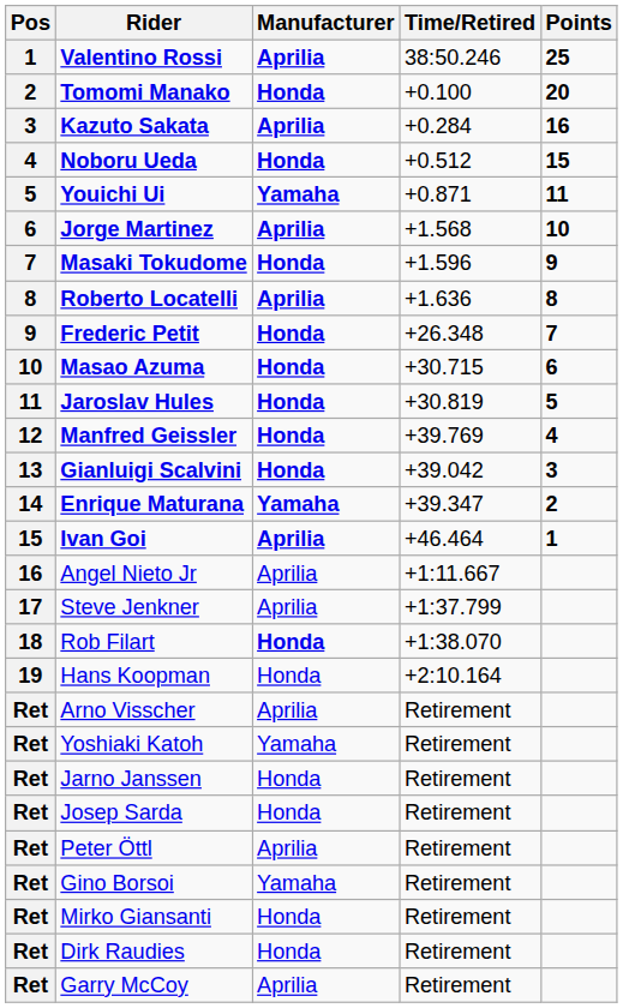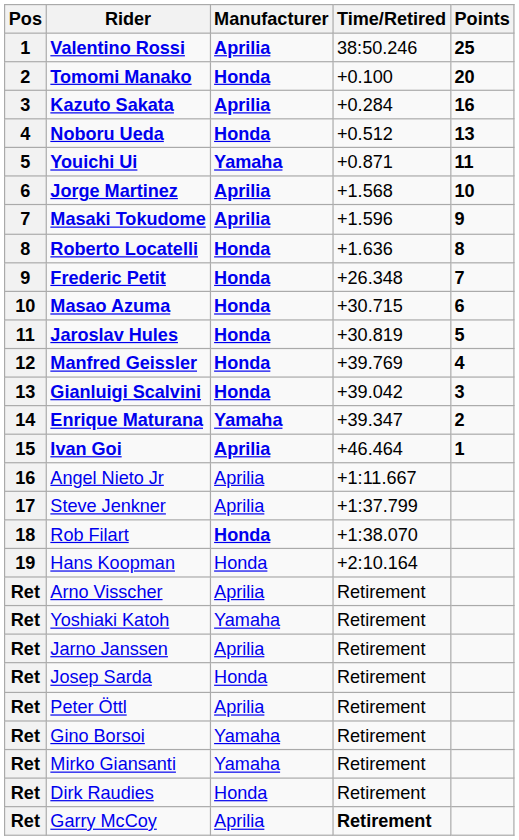 <table class="wikitable" style="font-size: 95%;">
 <tr>
 <th>Pos</th>
 <th>Rider</th>
 <th>Manufacturer</th>
 <th>Time/Retired</th>
 <th>Points</th>
 </tr>
 <tr>
 <th>1</th>
 <td> <strong><a href='#'>Valentino Rossi</a></strong></td>
 <td><strong><a href='#'>Aprilia</a></strong></td>
 <td>38:50.246</td>
 <td><strong>25</strong></td>
 </tr>
 <tr>
 <th>2</th>
 <td> <strong><a href='#'>Tomomi Manako</a></strong></td>
 <td><strong><a href='#'>Honda</a></strong></td>
 <td>+0.100</td>
 <td><strong>20</strong></td>
 </tr>
 <tr>
 <th>3</th>
 <td> <strong><a href='#'>Kazuto Sakata</a></strong></td>
 <td><strong><a href='#'>Aprilia</a></strong></td>
 <td>+0.284</td>
 <td><strong>16</strong></td>
 </tr>
 <tr>
 <th>4</th>
 <td> <strong><a href='#'>Noboru Ueda</a></strong></td>
 <td><strong><a href='#'>Honda</a></strong></td>
 <td>+0.512</td>
-<td><strong>15</strong></td>
+<td><strong>13</strong></td>
 </tr>
 <tr>
 <th>5</th>
 <td> <strong><a href='#'>Youichi Ui</a></strong></td>
 <td><strong><a href='#'>Yamaha</a></strong></td>
 <td>+0.871</td>
 <td><strong>11</strong></td>
 </tr>
 <tr>
 <th>6</th>
 <td> <strong><a href='#'>Jorge Martinez</a></strong></td>
 <td><strong><a href='#'>Aprilia</a></strong></td>
 <td>+1.568</td>
 <td><strong>10</strong></td>
 </tr>
 <tr>
 <th>7</th>
 <td> <strong><a href='#'>Masaki Tokudome</a></strong></td>
-<td><strong><a href='#'>Honda</a></strong></td>
+<td><strong><a href='#'>Aprilia</a></strong></td>
 <td>+1.596</td>
 <td><strong>9</strong></td>
 </tr>
 <tr>
 <th>8</th>
 <td> <strong><a href='#'>Roberto Locatelli</a></strong></td>
-<td><strong><a href='#'>Aprilia</a></strong></td>
+<td><strong><a href='#'>Honda</a></strong></td>
 <td>+1.636</td>
 <td><strong>8</strong></td>
 </tr>
 <tr>
 <th>9</th>
 <td> <strong><a href='#'>Frederic Petit</a></strong></td>
 <td><strong><a href='#'>Honda</a></strong></td>
 <td>+26.348</td>
 <td><strong>7</strong></td>
 </tr>
 <tr>
 <th>10</th>
 <td> <strong><a href='#'>Masao Azuma</a></strong></td>
 <td><strong><a href='#'>Honda</a></strong></td>
 <td>+30.715</td>
 <td><strong>6</strong></td>
 </tr>
 <tr>
 <th>11</th>
 <td> <strong><a href='#'>Jaroslav Hules</a></strong></td>
 <td><strong><a href='#'>Honda</a></strong></td>
 <td>+30.819</td>
 <td><strong>5</strong></td>
 </tr>
 <tr>
 <th>12</th>
 <td> <strong><a href='#'>Manfred Geissler</a></strong></td>
 <td><strong><a href='#'>Honda</a></strong></td>
 <td>+39.769</td>
 <td><strong>4</strong></td>
 </tr>
 <tr>
 <th>13</th>
 <td> <strong><a href='#'>Gianluigi Scalvini</a></strong></td>
 <td><strong><a href='#'>Honda</a></strong></td>
 <td>+39.042</td>
 <td><strong>3</strong></td>
 </tr>
 <tr>
 <th>14</th>
 <td> <strong><a href='#'>Enrique Maturana</a></strong></td>
 <td><strong><a href='#'>Yamaha</a></strong></td>
 <td>+39.347</td>
 <td><strong>2</strong></td>
 </tr>
 <tr>
 <th>15</th>
 <td> <strong><a href='#'>Ivan Goi</a></strong></td>
 <td><strong><a href='#'>Aprilia</a></strong></td>
 <td>+46.464</td>
 <td><strong>1</strong></td>
 </tr>
 <tr>
 <th>16</th>
 <td> <a href='#'>Angel Nieto Jr</a></td>
 <td><a href='#'>Aprilia</a></td>
 <td>+1:11.667</td>
 <td></td>
 </tr>
 <tr>
 <th>17</th>
 <td> <a href='#'>Steve Jenkner</a></td>
 <td><a href='#'>Aprilia</a></td>
 <td>+1:37.799</td>
 <td></td>
 </tr>
 <tr>
 <th>18</th>
 <td> <a href='#'>Rob Filart</a></td>
 <td><strong><a href='#'>Honda</a></strong></td>
 <td>+1:38.070</td>
 <td></td>
 </tr>
 <tr>
 <th>19</th>
 <td> <a href='#'>Hans Koopman</a></td>
 <td><a href='#'>Honda</a></td>
 <td>+2:10.164</td>
 <td></td>
 </tr>
 <tr>
 <th>Ret</th>
 <td> <a href='#'>Arno Visscher</a></td>
 <td><a href='#'>Aprilia</a></td>
 <td>Retirement</td>
 <td></td>
 </tr>
 <tr>
 <th>Ret</th>
 <td> <a href='#'>Yoshiaki Katoh</a></td>
 <td><a href='#'>Yamaha</a></td>
 <td>Retirement</td>
 <td></td>
 </tr>
 <tr>
 <th>Ret</th>
 <td> <a href='#'>Jarno Janssen</a></td>
-<td><a href='#'>Honda</a></td>
+<td><a href='#'>Aprilia</a></td>
 <td>Retirement</td>
 <td></td>
 </tr>
 <tr>
 <th>Ret</th>
 <td> <a href='#'>Josep Sarda</a></td>
 <td><a href='#'>Honda</a></td>
 <td>Retirement</td>
 <td></td>
 </tr>
 <tr>
 <th>Ret</th>
 <td> <a href='#'>Peter Öttl</a></td>
 <td><a href='#'>Aprilia</a></td>
 <td>Retirement</td>
 <td></td>
 </tr>
 <tr>
 <th>Ret</th>
 <td> <a href='#'>Gino Borsoi</a></td>
 <td><a href='#'>Yamaha</a></td>
 <td>Retirement</td>
 <td></td>
 </tr>
 <tr>
 <th>Ret</th>
 <td> <a href='#'>Mirko Giansanti</a></td>
-<td><a href='#'>Honda</a></td>
+<td><a href='#'>Yamaha</a></td>
 <td>Retirement</td>
 <td></td>
 </tr>
 <tr>
 <th>Ret</th>
 <td> <a href='#'>Dirk Raudies</a></td>
 <td><a href='#'>Honda</a></td>
 <td>Retirement</td>
 <td></td>
 </tr>
 <tr>
 <th>Ret</th>
 <td> <a href='#'>Garry McCoy</a></td>
 <td><a href='#'>Aprilia</a></td>
-<td>Retirement</td>
+<td><strong>Retirement</strong></td>
 <td></td>
 </tr>
 </table>
